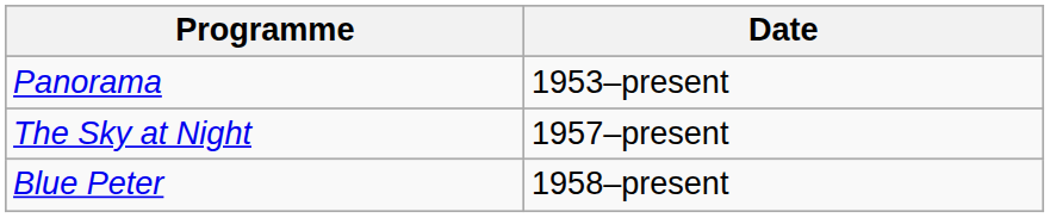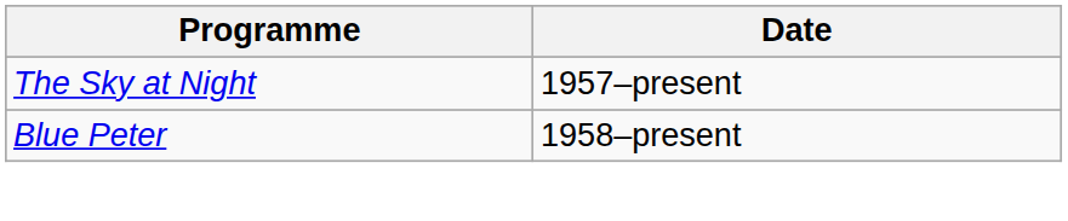 <table class="wikitable">
 <tr>
 <th width=250>Programme</th>
 <th width=250>Date</th>
-</tr>
-<tr>
-<td><em><a href='#'>Panorama</a></em></td>
-<td>1953–present</td>
 </tr>
 <tr>
 <td><em><a href='#'>The Sky at Night</a></em></td>
 <td>1957–present</td>
 </tr>
 <tr>
 <td><em><a href='#'>Blue Peter</a></em></td>
 <td>1958–present</td>
 </tr>
 </table>
